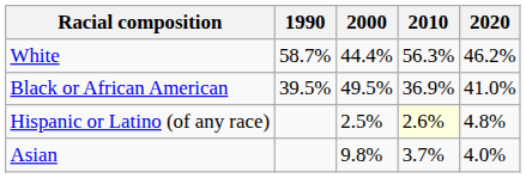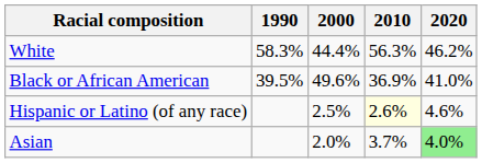 <table class="wikitable sortable collapsible" style="font-size: 90%;">
 <tr>
 <th>Racial composition</th>
 <th>1990</th>
 <th>2000</th>
 <th>2010</th>
 <th>2020</th>
 </tr>
 <tr>
 <td><a href='#'>White</a></td>
-<td>58.7%</td>
+<td>58.3%</td>
 <td>44.4%</td>
 <td>56.3%</td>
 <td>46.2%</td>
 </tr>
 <tr>
 <td><a href='#'>Black or African American</a></td>
 <td>39.5%</td>
-<td>49.5%</td>
+<td>49.6%</td>
 <td>36.9%</td>
 <td>41.0%</td>
 </tr>
 <tr>
 <td><a href='#'>Hispanic or Latino</a> (of any race)</td>
 <td></td>
 <td>2.5%</td>
 <td style="background: lightyellow;">2.6%</td>
-<td>4.8%</td>
+<td>4.6%</td>
 </tr>
 <tr>
 <td><a href='#'>Asian</a></td>
 <td></td>
-<td>9.8%</td>
+<td>2.0%</td>
 <td>3.7%</td>
-<td>4.0%</td>
+<td style="background: lightgreen;">4.0%</td>
 </tr>
 </table>
